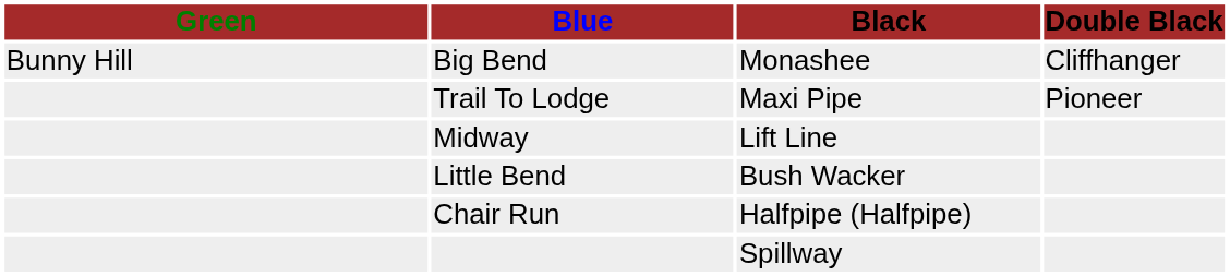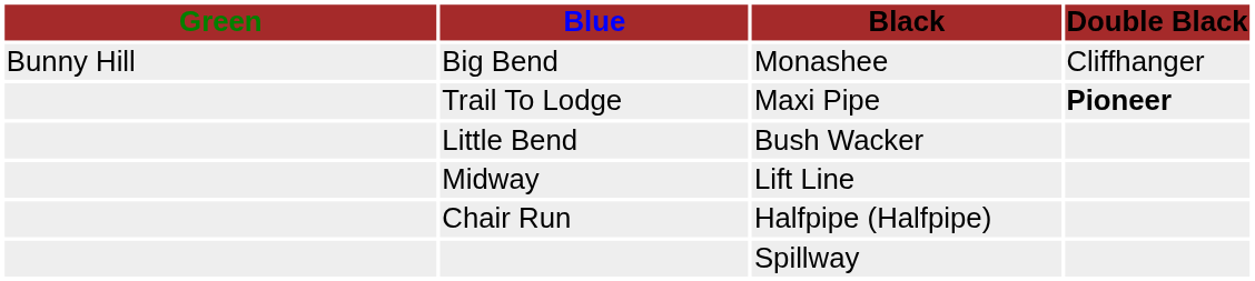 <table ->
 <tr>
 <th style="width:35%; background:brown; color:green;">Green</th>
 <th style="width:25%; background:brown; color:blue;">Blue</th>
 <th style="width:25%; background:brown; color:black;">Black</th>
 <th style="width:35%; background:brown; color:black;">Double Black</th>
 </tr>
 <tr style="background:#eee; color:black;">
 <td>Bunny Hill</td>
 <td>Big Bend</td>
 <td>Monashee</td>
 <td>Cliffhanger</td>
 </tr>
 <tr style="background:#eee; color:black;">
 <td></td>
 <td>Trail To Lodge</td>
 <td>Maxi Pipe</td>
-<td>Pioneer</td>
+<td><strong>Pioneer</strong></td>
+</tr>
+<tr style="background:#eee; color:black;">
+<td></td>
+<td>Little Bend</td>
+<td>Bush Wacker</td>
+<td></td>
 </tr>
 <tr style="background:#eee; color:black;">
 <td></td>
 <td>Midway</td>
 <td>Lift Line</td>
-<td></td>
-</tr>
-<tr style="background:#eee; color:black;">
-<td></td>
-<td>Little Bend</td>
-<td>Bush Wacker</td>
 <td></td>
 </tr>
 <tr style="background:#eee; color:black;">
 <td></td>
 <td>Chair Run</td>
 <td>Halfpipe (Halfpipe)</td>
 <td></td>
 </tr>
 <tr style="background:#eee; color:black;">
 <td></td>
 <td></td>
 <td>Spillway</td>
 <td></td>
 </tr>
 </table>
